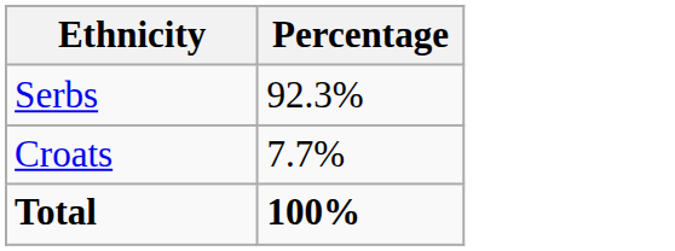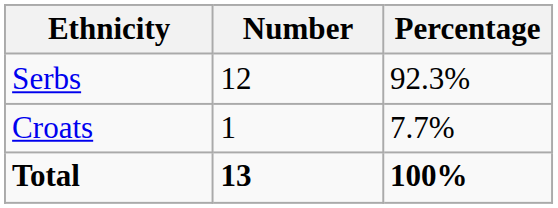 <table class="wikitable">
 <tr>
 <th width="100px">Ethnicity</th>
+<th width="80px">Number</th>
 <th width="80px">Percentage</th>
 </tr>
 <tr>
 <td><a href='#'>Serbs</a></td>
+<td>12</td>
 <td>92.3%</td>
 </tr>
 <tr>
 <td><a href='#'>Croats</a></td>
+<td>1</td>
 <td>7.7%</td>
 </tr>
 <tr>
 <td><strong>Total</strong></td>
+<td><strong>13</strong></td>
 <td><strong>100%</strong></td>
 </tr>
 </table>
